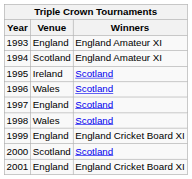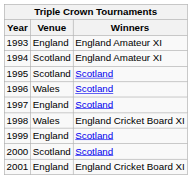 <table class="wikitable">
 <tr style="background:#efefef;">
 <th colspan=3>Triple Crown Tournaments</th>
 </tr>
 <tr style="background:#efefef;">
 <th>Year</th>
 <th>Venue</th>
 <th>Winners</th>
 </tr>
 <tr>
 <td>1993</td>
 <td>England</td>
 <td>England Amateur XI</td>
 </tr>
 <tr>
 <td>1994</td>
 <td>Scotland</td>
 <td>England Amateur XI</td>
 </tr>
 <tr>
 <td>1995</td>
-<td>Ireland</td>
+<td>Scotland</td>
 <td><a href='#'>Scotland</a></td>
 </tr>
 <tr>
 <td>1996</td>
 <td>Wales</td>
 <td><a href='#'>Scotland</a></td>
 </tr>
 <tr>
 <td>1997</td>
 <td>England</td>
 <td><a href='#'>Scotland</a></td>
 </tr>
 <tr>
 <td>1998</td>
 <td>Wales</td>
-<td><a href='#'>Scotland</a></td>
+<td>England Cricket Board XI</td>
 </tr>
 <tr>
 <td>1999</td>
 <td>England</td>
-<td>England Cricket Board XI</td>
+<td><a href='#'>Scotland</a></td>
 </tr>
 <tr>
 <td>2000</td>
 <td>Scotland</td>
 <td><a href='#'>Scotland</a></td>
 </tr>
 <tr>
 <td>2001</td>
 <td>England</td>
 <td>England Cricket Board XI</td>
 </tr>
 </table>
